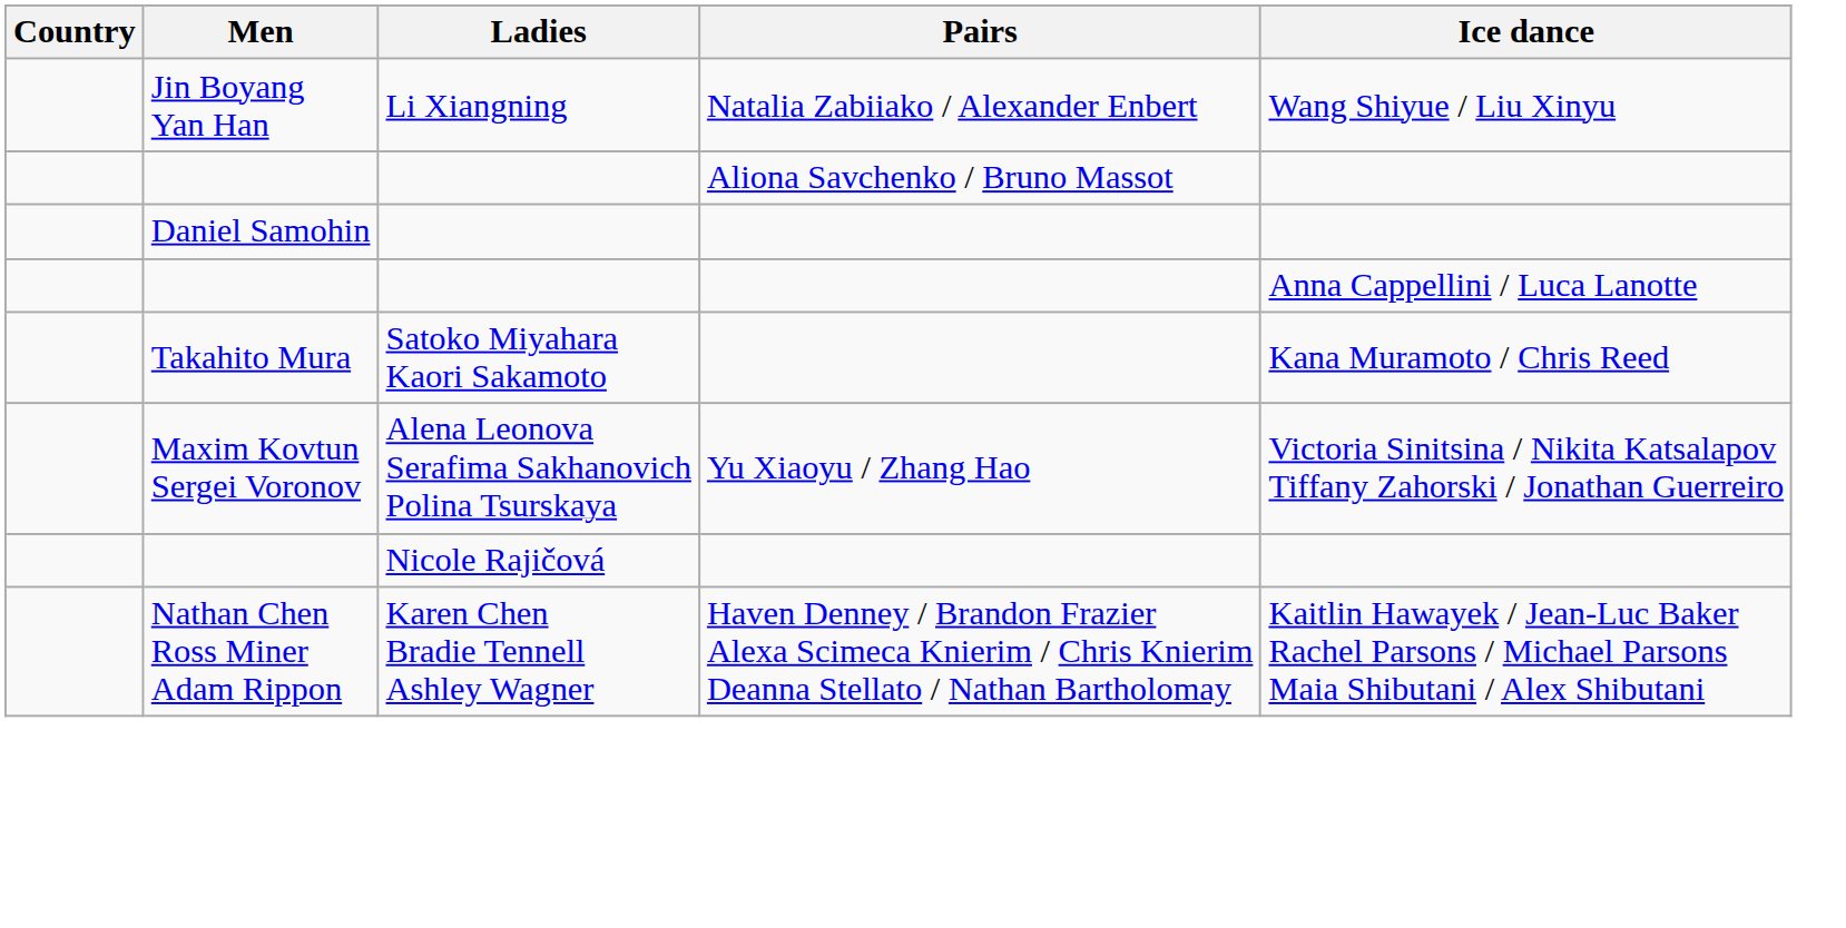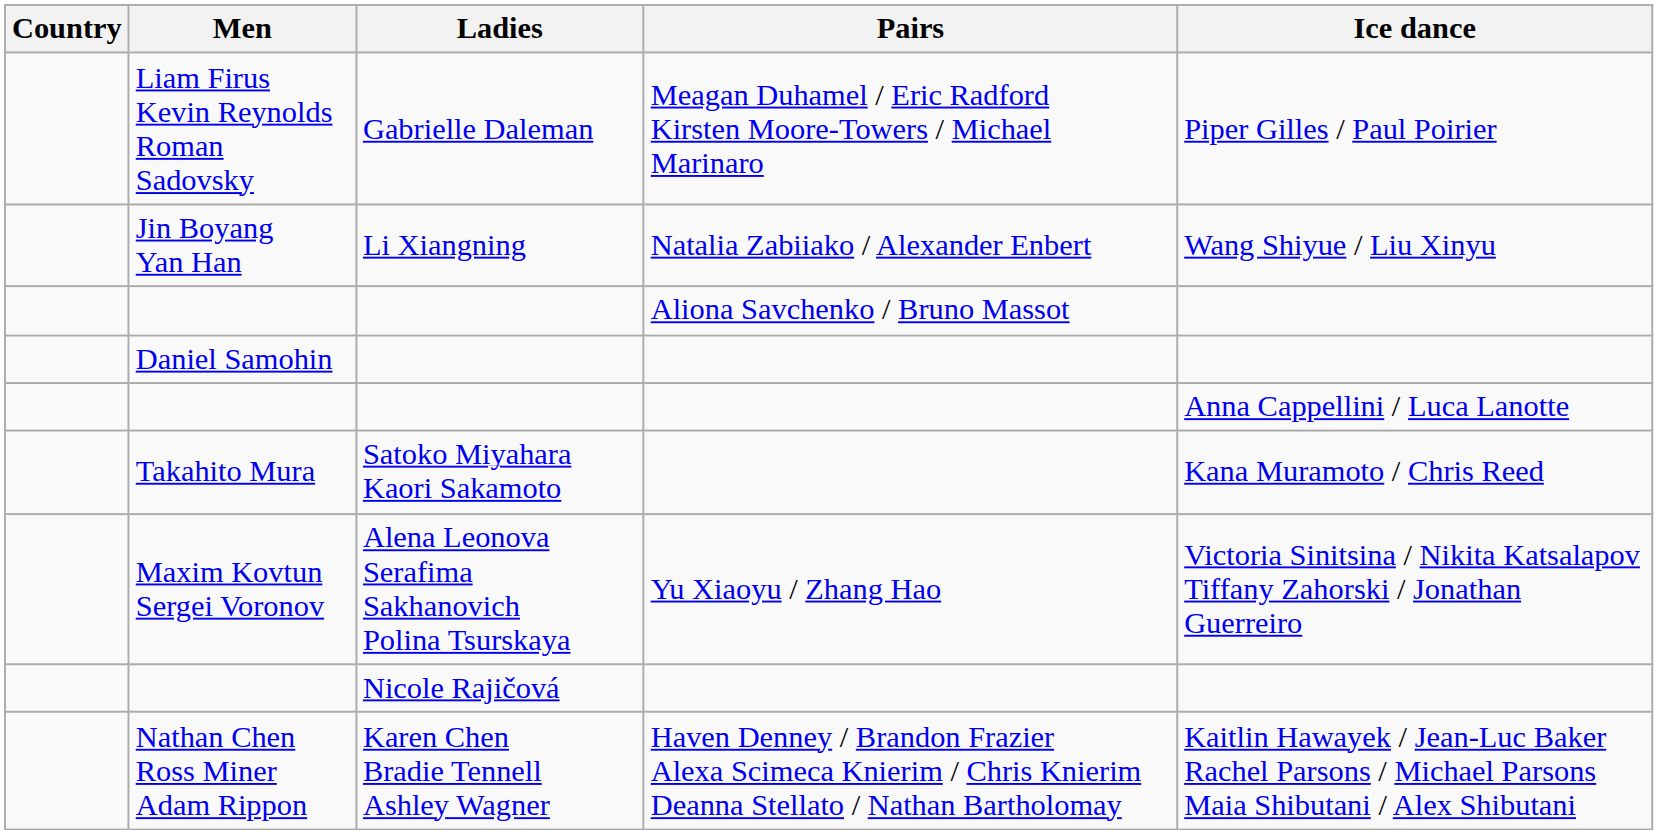 <table class="wikitable">
 <tr>
 <th>Country</th>
 <th>Men</th>
 <th>Ladies</th>
 <th>Pairs</th>
 <th>Ice dance</th>
+</tr>
+<tr>
+<td></td>
+<td><a href='#'>Liam Firus</a> <br> <a href='#'>Kevin Reynolds</a> <br> <a href='#'>Roman Sadovsky</a></td>
+<td><a href='#'>Gabrielle Daleman</a></td>
+<td><a href='#'>Meagan Duhamel</a> / <a href='#'>Eric Radford</a> <br> <a href='#'>Kirsten Moore-Towers</a> / <a href='#'>Michael Marinaro</a></td>
+<td><a href='#'>Piper Gilles</a> / <a href='#'>Paul Poirier</a></td>
 </tr>
 <tr>
 <td></td>
 <td><a href='#'>Jin Boyang</a> <br> <a href='#'>Yan Han</a></td>
 <td><a href='#'>Li Xiangning</a></td>
 <td><a href='#'>Natalia Zabiiako</a> / <a href='#'>Alexander Enbert</a></td>
 <td><a href='#'>Wang Shiyue</a> / <a href='#'>Liu Xinyu</a></td>
 </tr>
 <tr>
 <td></td>
 <td></td>
 <td></td>
 <td><a href='#'>Aliona Savchenko</a> / <a href='#'>Bruno Massot</a></td>
 <td></td>
 </tr>
 <tr>
 <td></td>
 <td><a href='#'>Daniel Samohin</a></td>
 <td></td>
 <td></td>
 <td></td>
 </tr>
 <tr>
 <td></td>
 <td></td>
 <td></td>
 <td></td>
 <td><a href='#'>Anna Cappellini</a> / <a href='#'>Luca Lanotte</a></td>
 </tr>
 <tr>
 <td></td>
 <td><a href='#'>Takahito Mura</a></td>
 <td><a href='#'>Satoko Miyahara</a> <br> <a href='#'>Kaori Sakamoto</a></td>
 <td></td>
 <td><a href='#'>Kana Muramoto</a> / <a href='#'>Chris Reed</a></td>
 </tr>
 <tr>
 <td></td>
 <td><a href='#'>Maxim Kovtun</a> <br> <a href='#'>Sergei Voronov</a></td>
 <td><a href='#'>Alena Leonova</a> <br> <a href='#'>Serafima Sakhanovich</a> <br> <a href='#'>Polina Tsurskaya</a></td>
 <td><a href='#'>Yu Xiaoyu</a> / <a href='#'>Zhang Hao</a></td>
 <td><a href='#'>Victoria Sinitsina</a> / <a href='#'>Nikita Katsalapov</a> <br> <a href='#'>Tiffany Zahorski</a> / <a href='#'>Jonathan Guerreiro</a></td>
 </tr>
 <tr>
 <td></td>
 <td></td>
 <td><a href='#'>Nicole Rajičová</a></td>
 <td></td>
 <td></td>
 </tr>
 <tr>
 <td></td>
 <td><a href='#'>Nathan Chen</a> <br> <a href='#'>Ross Miner</a> <br> <a href='#'>Adam Rippon</a></td>
 <td><a href='#'>Karen Chen</a> <br> <a href='#'>Bradie Tennell</a> <br> <a href='#'>Ashley Wagner</a></td>
 <td><a href='#'>Haven Denney</a> / <a href='#'>Brandon Frazier</a> <br> <a href='#'>Alexa Scimeca Knierim</a> / <a href='#'>Chris Knierim</a> <br> <a href='#'>Deanna Stellato</a> / <a href='#'>Nathan Bartholomay</a></td>
 <td><a href='#'>Kaitlin Hawayek</a> / <a href='#'>Jean-Luc Baker</a> <br> <a href='#'>Rachel Parsons</a> / <a href='#'>Michael Parsons</a> <br> <a href='#'>Maia Shibutani</a> / <a href='#'>Alex Shibutani</a></td>
 </tr>
 </table>
